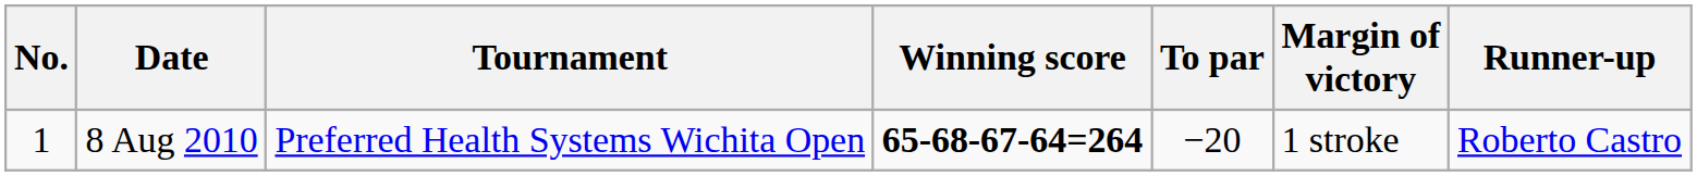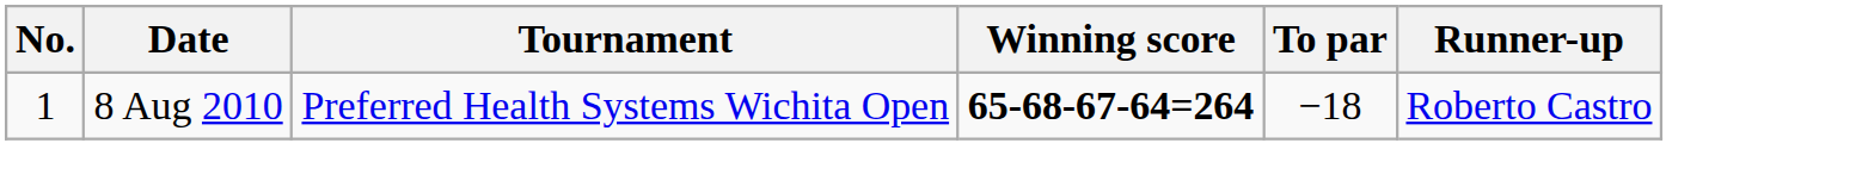 <table class="wikitable" style="font-size:95%;">
 <tr>
 <th>No.</th>
 <th>Date</th>
 <th>Tournament</th>
 <th>Winning score</th>
 <th>To par</th>
-<th>Margin of<br>victory</th>
 <th>Runner-up</th>
 </tr>
 <tr>
 <td align=center>1</td>
 <td align=right>8 Aug <a href='#'>2010</a></td>
 <td><a href='#'>Preferred Health Systems Wichita Open</a></td>
 <td align=right><strong>65-68-67-64=264</strong></td>
-<td align=center>−20</td>
-<td>1 stroke</td>
+<td align=center>−18</td>
 <td> <a href='#'>Roberto Castro</a></td>
 </tr>
 </table>
